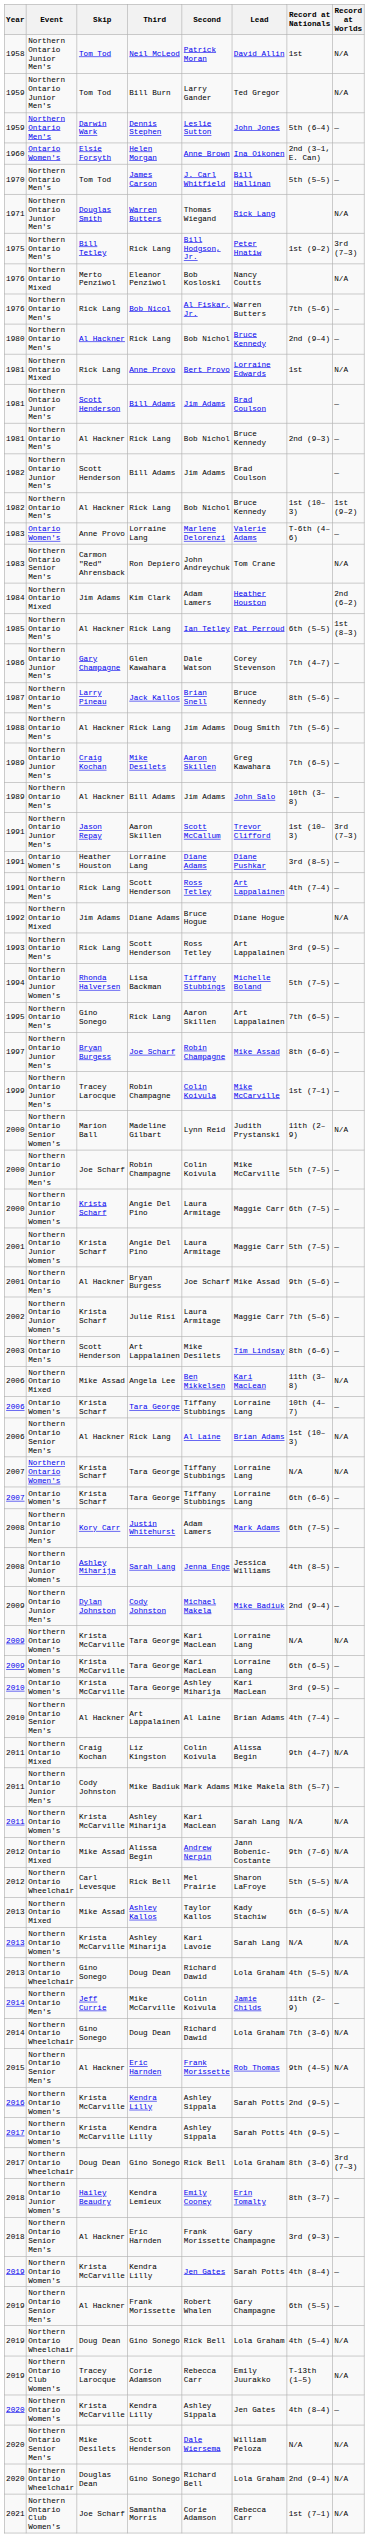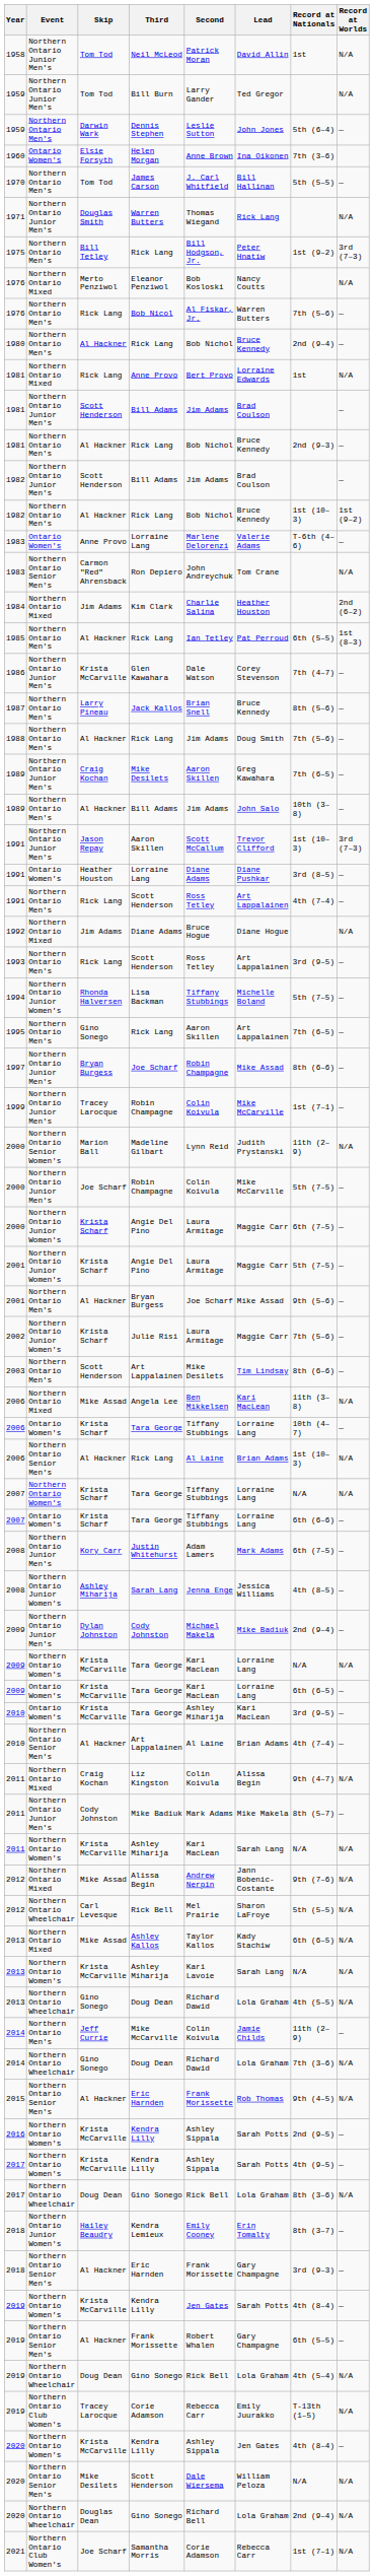 <table class="wikitable">
 <tr>
 <th scope="col">Year</th>
 <th scope="col">Event</th>
 <th scope="col">Skip</th>
 <th scope="col">Third</th>
 <th scope="col">Second</th>
 <th scope="col">Lead</th>
 <th scope="col">Record at Nationals</th>
 <th scope="col">Record at Worlds</th>
 </tr>
 <tr>
 <td>1958</td>
 <td>Northern Ontario Junior Men's</td>
 <td><a href='#'>Tom Tod</a></td>
 <td><a href='#'>Neil McLeod</a></td>
 <td><a href='#'>Patrick Moran</a></td>
 <td><a href='#'>David Allin</a></td>
 <td>1st</td>
 <td>N/A</td>
 </tr>
 <tr>
 <td>1959</td>
 <td>Northern Ontario Junior Men's</td>
 <td>Tom Tod</td>
 <td>Bill Burn</td>
 <td>Larry Gander</td>
 <td>Ted Gregor</td>
 <td></td>
 <td>N/A</td>
 </tr>
 <tr>
 <td>1959</td>
 <td><a href='#'>Northern Ontario Men's</a></td>
 <td><a href='#'>Darwin Wark</a></td>
 <td><a href='#'>Dennis Stephen</a></td>
 <td><a href='#'>Leslie Sutton</a></td>
 <td><a href='#'>John Jones</a></td>
 <td>5th (6–4)</td>
 <td>—</td>
 </tr>
 <tr>
 <td>1960</td>
 <td><a href='#'>Ontario Women's</a></td>
 <td><a href='#'>Elsie Forsyth</a></td>
 <td><a href='#'>Helen Morgan</a></td>
 <td><a href='#'>Anne Brown</a></td>
 <td><a href='#'>Ina Oikonen</a></td>
-<td>2nd (3–1, E. Can)</td>
+<td>7th (3–6)</td>
 </tr>
 <tr>
 <td>1970</td>
 <td>Northern Ontario Men's</td>
 <td>Tom Tod</td>
 <td><a href='#'>James Carson</a></td>
 <td><a href='#'>J. Carl Whitfield</a></td>
 <td><a href='#'>Bill Hallinan</a></td>
 <td>5th (5–5)</td>
 <td>—</td>
 </tr>
 <tr>
 <td>1971</td>
 <td>Northern Ontario Junior Men's</td>
 <td><a href='#'>Douglas Smith</a></td>
 <td><a href='#'>Warren Butters</a></td>
 <td>Thomas Wiegand</td>
 <td><a href='#'>Rick Lang</a></td>
 <td></td>
 <td>N/A</td>
 </tr>
 <tr>
 <td>1975</td>
 <td>Northern Ontario Men's</td>
 <td><a href='#'>Bill Tetley</a></td>
 <td>Rick Lang</td>
 <td><a href='#'>Bill Hodgson, Jr.</a></td>
 <td><a href='#'>Peter Hnatiw</a></td>
 <td>1st (9–2)</td>
 <td>3rd (7–3)</td>
 </tr>
 <tr>
 <td>1976</td>
 <td>Northern Ontario Mixed</td>
 <td>Merto Penziwol</td>
 <td>Eleanor Penziwol</td>
 <td>Bob Kosloski</td>
 <td>Nancy Coutts</td>
 <td></td>
 <td>N/A</td>
 </tr>
 <tr>
 <td>1976</td>
 <td>Northern Ontario Men's</td>
 <td>Rick Lang</td>
 <td><a href='#'>Bob Nicol</a></td>
 <td><a href='#'>Al Fiskar, Jr.</a></td>
 <td>Warren Butters</td>
 <td>7th (5–6)</td>
 <td>—</td>
 </tr>
 <tr>
 <td>1980</td>
 <td>Northern Ontario Men's</td>
 <td><a href='#'>Al Hackner</a></td>
 <td>Rick Lang</td>
 <td>Bob Nichol</td>
 <td><a href='#'>Bruce Kennedy</a></td>
 <td>2nd (9–4)</td>
 <td>—</td>
 </tr>
 <tr>
 <td>1981</td>
 <td>Northern Ontario Mixed</td>
 <td>Rick Lang</td>
 <td><a href='#'>Anne Provo</a></td>
 <td><a href='#'>Bert Provo</a></td>
 <td><a href='#'>Lorraine Edwards</a></td>
 <td>1st</td>
 <td>N/A</td>
 </tr>
 <tr>
 <td>1981</td>
 <td>Northern Ontario Junior Men's</td>
 <td><a href='#'>Scott Henderson</a></td>
 <td><a href='#'>Bill Adams</a></td>
 <td><a href='#'>Jim Adams</a></td>
 <td><a href='#'>Brad Coulson</a></td>
 <td></td>
 <td>—</td>
 </tr>
 <tr>
 <td>1981</td>
 <td>Northern Ontario Men's</td>
 <td>Al Hackner</td>
 <td>Rick Lang</td>
 <td>Bob Nichol</td>
 <td>Bruce Kennedy</td>
 <td>2nd (9–3)</td>
 <td>—</td>
 </tr>
 <tr>
 <td>1982</td>
 <td>Northern Ontario Junior Men's</td>
 <td>Scott Henderson</td>
 <td>Bill Adams</td>
 <td>Jim Adams</td>
 <td>Brad Coulson</td>
 <td></td>
 <td>—</td>
 </tr>
 <tr>
 <td>1982</td>
 <td>Northern Ontario Men's</td>
 <td>Al Hackner</td>
 <td>Rick Lang</td>
 <td>Bob Nichol</td>
 <td>Bruce Kennedy</td>
 <td>1st (10–3)</td>
 <td>1st (9–2)</td>
 </tr>
 <tr>
 <td>1983</td>
 <td><a href='#'>Ontario Women's</a></td>
 <td>Anne Provo</td>
 <td>Lorraine Lang</td>
 <td><a href='#'>Marlene Delorenzi</a></td>
 <td><a href='#'>Valerie Adams</a></td>
 <td>T-6th (4–6)</td>
 <td>—</td>
 </tr>
 <tr>
 <td>1983</td>
 <td>Northern Ontario Senior Men's</td>
 <td>Carmon "Red" Ahrensback</td>
 <td>Ron Depiero</td>
 <td>John Andreychuk</td>
 <td>Tom Crane</td>
 <td></td>
 <td>N/A</td>
 </tr>
 <tr>
 <td>1984</td>
 <td>Northern Ontario Mixed</td>
 <td>Jim Adams</td>
 <td>Kim Clark</td>
-<td>Adam Lamers</td>
+<td><a href='#'>Charlie Salina</a></td>
 <td><a href='#'>Heather Houston</a></td>
 <td></td>
 <td>2nd (6–2)</td>
 </tr>
 <tr>
 <td>1985</td>
 <td>Northern Ontario Men's</td>
 <td>Al Hackner</td>
 <td>Rick Lang</td>
 <td><a href='#'>Ian Tetley</a></td>
 <td><a href='#'>Pat Perroud</a></td>
 <td>6th (5–5)</td>
 <td>1st (8–3)</td>
 </tr>
 <tr>
 <td>1986</td>
 <td>Northern Ontario Junior Men's</td>
-<td><a href='#'>Gary Champagne</a></td>
+<td>Krista McCarville</td>
 <td>Glen Kawahara</td>
 <td>Dale Watson</td>
 <td>Corey Stevenson</td>
 <td>7th (4–7)</td>
 <td>—</td>
 </tr>
 <tr>
 <td>1987</td>
 <td>Northern Ontario Men's</td>
 <td><a href='#'>Larry Pineau</a></td>
 <td><a href='#'>Jack Kallos</a></td>
 <td><a href='#'>Brian Snell</a></td>
 <td>Bruce Kennedy</td>
 <td>8th (5–6)</td>
 <td>—</td>
 </tr>
 <tr>
 <td>1988</td>
 <td>Northern Ontario Men's</td>
 <td>Al Hackner</td>
 <td>Rick Lang</td>
 <td>Jim Adams</td>
 <td>Doug Smith</td>
 <td>7th (5–6)</td>
 <td>—</td>
 </tr>
 <tr>
 <td>1989</td>
 <td>Northern Ontario Junior Men's</td>
 <td><a href='#'>Craig Kochan</a></td>
 <td><a href='#'>Mike Desilets</a></td>
 <td><a href='#'>Aaron Skillen</a></td>
 <td>Greg Kawahara</td>
 <td>7th (6–5)</td>
 <td>—</td>
 </tr>
 <tr>
 <td>1989</td>
 <td>Northern Ontario Men's</td>
 <td>Al Hackner</td>
 <td>Bill Adams</td>
 <td>Jim Adams</td>
 <td><a href='#'>John Salo</a></td>
 <td>10th (3–8)</td>
 <td>—</td>
 </tr>
 <tr>
 <td>1991</td>
 <td>Northern Ontario Junior Men's</td>
 <td><a href='#'>Jason Repay</a></td>
 <td>Aaron Skillen</td>
 <td><a href='#'>Scott McCallum</a></td>
 <td><a href='#'>Trevor Clifford</a></td>
 <td>1st (10–3)</td>
 <td>3rd (7–3)</td>
 </tr>
 <tr>
 <td>1991</td>
 <td>Ontario Women's</td>
 <td>Heather Houston</td>
 <td>Lorraine Lang</td>
 <td><a href='#'>Diane Adams</a></td>
 <td><a href='#'>Diane Pushkar</a></td>
 <td>3rd (8–5)</td>
 <td>—</td>
 </tr>
 <tr>
 <td>1991</td>
 <td>Northern Ontario Men's</td>
 <td>Rick Lang</td>
 <td>Scott Henderson</td>
 <td><a href='#'>Ross Tetley</a></td>
 <td><a href='#'>Art Lappalainen</a></td>
 <td>4th (7–4)</td>
 <td>—</td>
 </tr>
 <tr>
 <td>1992</td>
 <td>Northern Ontario Mixed</td>
 <td>Jim Adams</td>
 <td>Diane Adams</td>
 <td>Bruce Hogue</td>
 <td>Diane Hogue</td>
 <td></td>
 <td>N/A</td>
 </tr>
 <tr>
 <td>1993</td>
 <td>Northern Ontario Men's</td>
 <td>Rick Lang</td>
 <td>Scott Henderson</td>
 <td>Ross Tetley</td>
 <td>Art Lappalainen</td>
 <td>3rd (9–5)</td>
 <td>—</td>
 </tr>
 <tr>
 <td>1994</td>
 <td>Northern Ontario Junior Women's</td>
 <td><a href='#'>Rhonda Halversen</a></td>
 <td>Lisa Backman</td>
 <td><a href='#'>Tiffany Stubbings</a></td>
 <td><a href='#'>Michelle Boland</a></td>
 <td>5th (7–5)</td>
 <td>—</td>
 </tr>
 <tr>
 <td>1995</td>
 <td>Northern Ontario Men's</td>
 <td>Gino Sonego</td>
 <td>Rick Lang</td>
 <td>Aaron Skillen</td>
 <td>Art Lappalainen</td>
 <td>7th (6–5)</td>
 <td>—</td>
 </tr>
 <tr>
 <td>1997</td>
 <td>Northern Ontario Junior Men's</td>
 <td><a href='#'>Bryan Burgess</a></td>
 <td><a href='#'>Joe Scharf</a></td>
 <td><a href='#'>Robin Champagne</a></td>
 <td><a href='#'>Mike Assad</a></td>
 <td>8th (6–6)</td>
 <td>—</td>
 </tr>
 <tr>
 <td>1999</td>
 <td>Northern Ontario Junior Men's</td>
 <td>Tracey Larocque</td>
 <td>Robin Champagne</td>
 <td><a href='#'>Colin Koivula</a></td>
 <td><a href='#'>Mike McCarville</a></td>
 <td>1st (7–1)</td>
 <td>—</td>
 </tr>
 <tr>
 <td>2000</td>
 <td>Northern Ontario Senior Women's</td>
 <td>Marion Ball</td>
 <td>Madeline Gilbart</td>
 <td>Lynn Reid</td>
 <td>Judith Prystanski</td>
 <td>11th (2–9)</td>
 <td>N/A</td>
 </tr>
 <tr>
 <td>2000</td>
 <td>Northern Ontario Junior Men's</td>
 <td>Joe Scharf</td>
 <td>Robin Champagne</td>
 <td>Colin Koivula</td>
 <td>Mike McCarville</td>
 <td>5th (7–5)</td>
 <td>—</td>
 </tr>
 <tr>
 <td>2000</td>
 <td>Northern Ontario Junior Women's</td>
 <td><a href='#'>Krista Scharf</a></td>
 <td>Angie Del Pino</td>
 <td>Laura Armitage</td>
 <td>Maggie Carr</td>
 <td>6th (7–5)</td>
 <td>—</td>
 </tr>
 <tr>
 <td>2001</td>
 <td>Northern Ontario Junior Women's</td>
 <td>Krista Scharf</td>
 <td>Angie Del Pino</td>
 <td>Laura Armitage</td>
 <td>Maggie Carr</td>
 <td>5th (7–5)</td>
 <td>—</td>
 </tr>
 <tr>
 <td>2001</td>
 <td>Northern Ontario Men's</td>
 <td>Al Hackner</td>
 <td>Bryan Burgess</td>
 <td>Joe Scharf</td>
 <td>Mike Assad</td>
 <td>9th (5–6)</td>
 <td>—</td>
 </tr>
 <tr>
 <td>2002</td>
 <td>Northern Ontario Junior Women's</td>
 <td>Krista Scharf</td>
 <td>Julie Risi</td>
 <td>Laura Armitage</td>
 <td>Maggie Carr</td>
 <td>7th (5–6)</td>
 <td>—</td>
 </tr>
 <tr>
 <td>2003</td>
 <td>Northern Ontario Men's</td>
 <td>Scott Henderson</td>
 <td>Art Lappalainen</td>
 <td>Mike Desilets</td>
 <td><a href='#'>Tim Lindsay</a></td>
 <td>8th (6–6)</td>
 <td>—</td>
 </tr>
 <tr>
 <td>2006</td>
 <td>Northern Ontario Mixed</td>
 <td>Mike Assad</td>
 <td>Angela Lee</td>
 <td><a href='#'>Ben Mikkelsen</a></td>
 <td><a href='#'>Kari MacLean</a></td>
 <td>11th (3–8)</td>
 <td>N/A</td>
 </tr>
 <tr>
 <td><a href='#'>2006</a></td>
 <td>Ontario Women's</td>
 <td>Krista Scharf</td>
 <td><a href='#'>Tara George</a></td>
 <td>Tiffany Stubbings</td>
 <td>Lorraine Lang</td>
 <td>10th (4–7)</td>
 <td>—</td>
 </tr>
 <tr>
 <td>2006</td>
 <td>Northern Ontario Senior Men's</td>
 <td>Al Hackner</td>
 <td>Rick Lang</td>
 <td><a href='#'>Al Laine</a></td>
 <td><a href='#'>Brian Adams</a></td>
 <td>1st (10–3)</td>
 <td>N/A</td>
 </tr>
 <tr>
 <td>2007</td>
 <td><a href='#'>Northern Ontario Women's</a></td>
 <td>Krista Scharf</td>
 <td>Tara George</td>
 <td>Tiffany Stubbings</td>
 <td>Lorraine Lang</td>
 <td>N/A</td>
 <td>N/A</td>
 </tr>
 <tr>
 <td><a href='#'>2007</a></td>
 <td>Ontario Women's</td>
 <td>Krista Scharf</td>
 <td>Tara George</td>
 <td>Tiffany Stubbings</td>
 <td>Lorraine Lang</td>
 <td>6th (6–6)</td>
 <td>—</td>
 </tr>
 <tr>
 <td>2008</td>
 <td>Northern Ontario Junior Men's</td>
 <td><a href='#'>Kory Carr</a></td>
 <td><a href='#'>Justin Whitehurst</a></td>
 <td>Adam Lamers</td>
 <td><a href='#'>Mark Adams</a></td>
 <td>6th (7–5)</td>
 <td>—</td>
 </tr>
 <tr>
 <td>2008</td>
 <td>Northern Ontario Junior Women's</td>
 <td><a href='#'>Ashley Miharija</a></td>
 <td><a href='#'>Sarah Lang</a></td>
 <td><a href='#'>Jenna Enge</a></td>
 <td>Jessica Williams</td>
 <td>4th (8–5)</td>
 <td>—</td>
 </tr>
 <tr>
 <td>2009</td>
 <td>Northern Ontario Junior Men's</td>
 <td><a href='#'>Dylan Johnston</a></td>
 <td><a href='#'>Cody Johnston</a></td>
 <td><a href='#'>Michael Makela</a></td>
 <td><a href='#'>Mike Badiuk</a></td>
 <td>2nd (9–4)</td>
 <td>—</td>
 </tr>
 <tr>
 <td><a href='#'>2009</a></td>
 <td>Northern Ontario Women's</td>
 <td>Krista McCarville</td>
 <td>Tara George</td>
 <td>Kari MacLean</td>
 <td>Lorraine Lang</td>
 <td>N/A</td>
 <td>N/A</td>
 </tr>
 <tr>
 <td><a href='#'>2009</a></td>
 <td>Ontario Women's</td>
 <td>Krista McCarville</td>
 <td>Tara George</td>
 <td>Kari MacLean</td>
 <td>Lorraine Lang</td>
 <td>6th (6–5)</td>
 <td>—</td>
 </tr>
 <tr>
 <td><a href='#'>2010</a></td>
 <td>Ontario Women's</td>
 <td>Krista McCarville</td>
 <td>Tara George</td>
 <td>Ashley Miharija</td>
 <td>Kari MacLean</td>
 <td>3rd (9–5)</td>
 <td>—</td>
 </tr>
 <tr>
 <td>2010</td>
 <td>Northern Ontario Senior Men's</td>
 <td>Al Hackner</td>
 <td>Art Lappalainen</td>
 <td>Al Laine</td>
 <td>Brian Adams</td>
 <td>4th (7–4)</td>
 <td>—</td>
 </tr>
 <tr>
 <td>2011</td>
 <td>Northern Ontario Mixed</td>
 <td>Craig Kochan</td>
 <td>Liz Kingston</td>
 <td>Colin Koivula</td>
 <td>Alissa Begin</td>
 <td>9th (4–7)</td>
 <td>N/A</td>
 </tr>
 <tr>
 <td>2011</td>
 <td>Northern Ontario Junior Men's</td>
 <td>Cody Johnston</td>
 <td>Mike Badiuk</td>
 <td>Mark Adams</td>
 <td>Mike Makela</td>
 <td>8th (5–7)</td>
 <td>—</td>
 </tr>
 <tr>
 <td><a href='#'>2011</a></td>
 <td>Northern Ontario Women's</td>
 <td>Krista McCarville</td>
 <td>Ashley Miharija</td>
 <td>Kari MacLean</td>
 <td>Sarah Lang</td>
 <td>N/A</td>
 <td>N/A</td>
 </tr>
 <tr>
 <td>2012</td>
 <td>Northern Ontario Mixed</td>
 <td>Mike Assad</td>
 <td>Alissa Begin</td>
 <td><a href='#'>Andrew Nerpin</a></td>
 <td>Jann Bobenic-Costante</td>
 <td>9th (7–6)</td>
 <td>N/A</td>
 </tr>
 <tr>
 <td>2012</td>
 <td>Northern Ontario Wheelchair</td>
 <td>Carl Levesque</td>
 <td>Rick Bell</td>
 <td>Mel Prairie</td>
 <td>Sharon LaFroye</td>
 <td>5th (5–5)</td>
 <td>N/A</td>
 </tr>
 <tr>
 <td>2013</td>
 <td>Northern Ontario Mixed</td>
 <td>Mike Assad</td>
 <td><a href='#'>Ashley Kallos</a></td>
 <td>Taylor Kallos</td>
 <td>Kady Stachiw</td>
 <td>6th (6–5)</td>
 <td>N/A</td>
 </tr>
 <tr>
 <td><a href='#'>2013</a></td>
 <td>Northern Ontario Women's</td>
 <td>Krista McCarville</td>
 <td>Ashley Miharija</td>
 <td>Kari Lavoie</td>
 <td>Sarah Lang</td>
 <td>N/A</td>
 <td>N/A</td>
 </tr>
 <tr>
 <td>2013</td>
 <td>Northern Ontario Wheelchair</td>
 <td>Gino Sonego</td>
 <td>Doug Dean</td>
 <td>Richard Dawid</td>
 <td>Lola Graham</td>
 <td>4th (5–5)</td>
 <td>N/A</td>
 </tr>
 <tr>
 <td><a href='#'>2014</a></td>
 <td>Northern Ontario Men's</td>
 <td><a href='#'>Jeff Currie</a></td>
 <td>Mike McCarville</td>
 <td>Colin Koivula</td>
 <td><a href='#'>Jamie Childs</a></td>
 <td>11th (2–9)</td>
 <td>—</td>
 </tr>
 <tr>
 <td>2014</td>
 <td>Northern Ontario Wheelchair</td>
 <td>Gino Sonego</td>
 <td>Doug Dean</td>
 <td>Richard Dawid</td>
 <td>Lola Graham</td>
 <td>7th (3–6)</td>
 <td>N/A</td>
 </tr>
 <tr>
 <td>2015</td>
 <td>Northern Ontario Senior Men's</td>
 <td>Al Hackner</td>
 <td><a href='#'>Eric Harnden</a></td>
 <td><a href='#'>Frank Morissette</a></td>
 <td><a href='#'>Rob Thomas</a></td>
 <td>9th (4–5)</td>
 <td>N/A</td>
 </tr>
 <tr>
 <td><a href='#'>2016</a></td>
 <td>Northern Ontario Women's</td>
 <td>Krista McCarville</td>
 <td><a href='#'>Kendra Lilly</a></td>
 <td>Ashley Sippala</td>
 <td>Sarah Potts</td>
 <td>2nd (9–5)</td>
 <td>—</td>
 </tr>
 <tr>
 <td><a href='#'>2017</a></td>
 <td>Northern Ontario Women's</td>
 <td>Krista McCarville</td>
 <td>Kendra Lilly</td>
 <td>Ashley Sippala</td>
 <td>Sarah Potts</td>
 <td>4th (9–5)</td>
 <td>—</td>
 </tr>
 <tr>
 <td>2017</td>
 <td>Northern Ontario Wheelchair</td>
 <td>Doug Dean</td>
 <td>Gino Sonego</td>
 <td>Rick Bell</td>
 <td>Lola Graham</td>
 <td>8th (3–6)</td>
-<td>3rd (7–3)</td>
+<td>N/A</td>
 </tr>
 <tr>
 <td>2018</td>
 <td>Northern Ontario Junior Women's</td>
 <td><a href='#'>Hailey Beaudry</a></td>
 <td>Kendra Lemieux</td>
 <td><a href='#'>Emily Cooney</a></td>
 <td><a href='#'>Erin Tomalty</a></td>
 <td>8th (3–7)</td>
 <td>—</td>
 </tr>
 <tr>
 <td>2018</td>
 <td>Northern Ontario Senior Men's</td>
 <td>Al Hackner</td>
 <td>Eric Harnden</td>
 <td>Frank Morissette</td>
 <td>Gary Champagne</td>
 <td>3rd (9–3)</td>
 <td>—</td>
 </tr>
 <tr>
 <td><a href='#'>2019</a></td>
 <td>Northern Ontario Women's</td>
 <td>Krista McCarville</td>
 <td>Kendra Lilly</td>
 <td><a href='#'>Jen Gates</a></td>
 <td>Sarah Potts</td>
 <td>4th (8–4)</td>
 <td>—</td>
 </tr>
 <tr>
 <td>2019</td>
 <td>Northern Ontario Senior Men's</td>
 <td>Al Hackner</td>
 <td>Frank Morissette</td>
 <td>Robert Whalen</td>
 <td>Gary Champagne</td>
 <td>6th (5–5)</td>
 <td>—</td>
 </tr>
 <tr>
 <td>2019</td>
 <td>Northern Ontario Wheelchair</td>
 <td>Doug Dean</td>
 <td>Gino Sonego</td>
 <td>Rick Bell</td>
 <td>Lola Graham</td>
 <td>4th (5–4)</td>
 <td>N/A</td>
 </tr>
 <tr>
 <td>2019</td>
 <td>Northern Ontario Club Women's</td>
 <td>Tracey Larocque</td>
 <td>Corie Adamson</td>
 <td>Rebecca Carr</td>
 <td>Emily Juurakko</td>
 <td>T-13th (1–5)</td>
 <td>N/A</td>
 </tr>
 <tr>
 <td><a href='#'>2020</a></td>
 <td>Northern Ontario Women's</td>
 <td>Krista McCarville</td>
 <td>Kendra Lilly</td>
 <td>Ashley Sippala</td>
 <td>Jen Gates</td>
 <td>4th (8–4)</td>
 <td>—</td>
 </tr>
 <tr>
 <td>2020</td>
 <td>Northern Ontario Senior Men's</td>
 <td>Mike Desilets</td>
 <td>Scott Henderson</td>
 <td><a href='#'>Dale Wiersema</a></td>
 <td>William Peloza</td>
 <td>N/A</td>
 <td>N/A</td>
 </tr>
 <tr>
 <td>2020</td>
 <td>Northern Ontario Wheelchair</td>
 <td>Douglas Dean</td>
 <td>Gino Sonego</td>
 <td>Richard Bell</td>
 <td>Lola Graham</td>
 <td>2nd (9–4)</td>
 <td>N/A</td>
 </tr>
 <tr>
 <td>2021</td>
 <td>Northern Ontario Club Women's</td>
 <td>Joe Scharf</td>
 <td>Samantha Morris</td>
 <td>Corie Adamson</td>
 <td>Rebecca Carr</td>
 <td>1st (7–1)</td>
 <td>N/A</td>
 </tr>
 </table>
